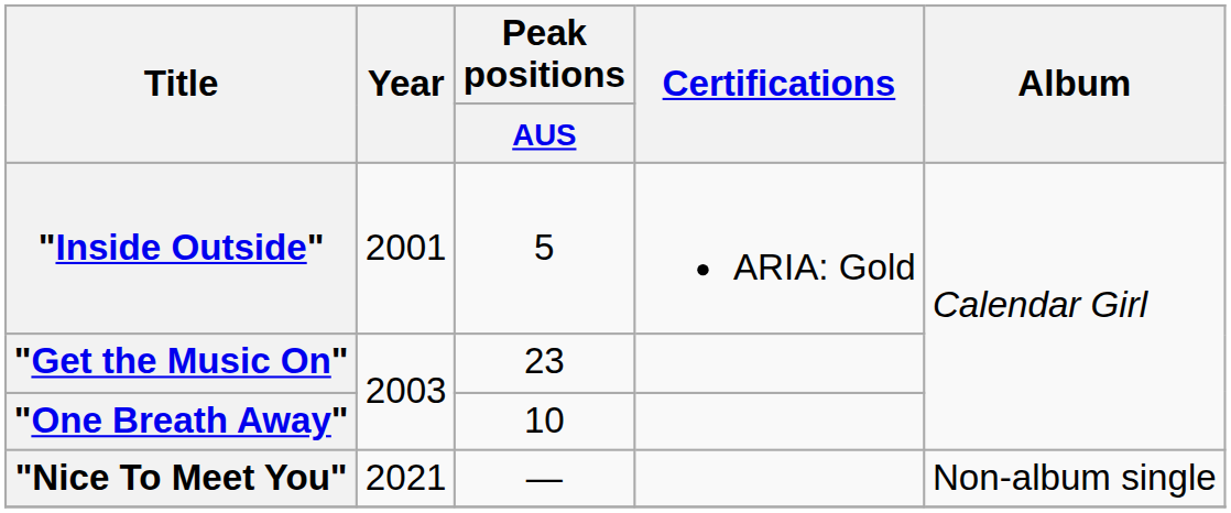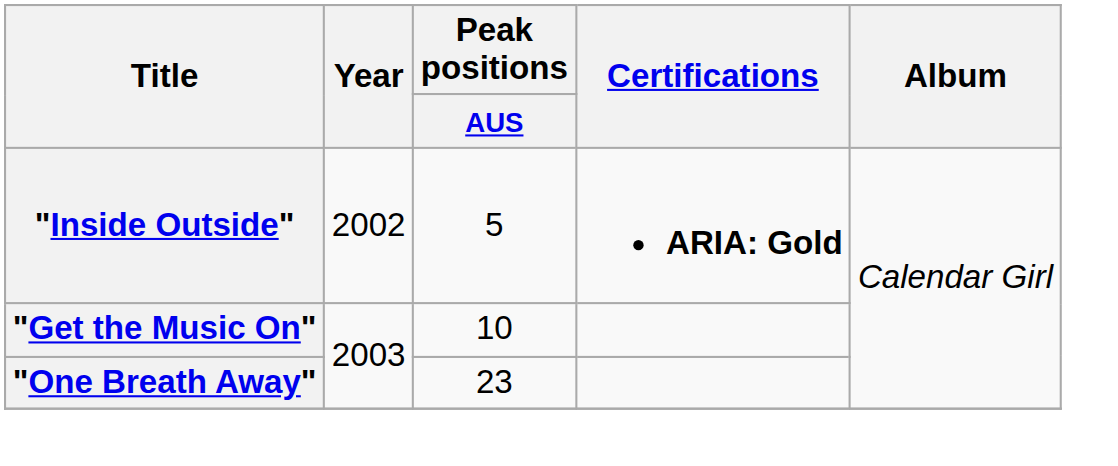 <table class="wikitable plainrowheaders" style="text-align:center;">
 <tr>
 <th rowspan="2" align="center">Title</th>
 <th rowspan="2" align="center">Year</th>
 <th colspan="1">Peak positions</th>
 <th rowspan="2" align="center"><a href='#'>Certifications</a></th>
 <th rowspan="2" align="center">Album</th>
 </tr>
 <tr>
 <th align="center" valign="center" width="50"><small><a href='#'>AUS</a></small><br></th>
 </tr>
 <tr>
 <th scope="row">"<a href='#'>Inside Outside</a>"</th>
-<td>2001</td>
+<td>2002</td>
 <td>5</td>
-<td><br><ul><li>ARIA: Gold</li></ul></td>
+<td><strong><br><ul><li>ARIA: Gold</li></ul></strong></td>
 <td rowspan="3" align="left"><em>Calendar Girl</em></td>
 </tr>
 <tr>
 <th scope="row">"<a href='#'>Get the Music On</a>"</th>
 <td rowspan="2">2003</td>
+<td>10</td>
+<td></td>
+</tr>
+<tr>
+<th scope="row">"<a href='#'>One Breath Away</a>"</th>
 <td>23</td>
 <td></td>
 </tr>
 <tr>
-<th scope="row">"<a href='#'>One Breath Away</a>"</th>
-<td>10</td>
-<td></td>
-</tr>
-<tr>
-<th scope="row">"Nice To Meet You"</th>
-<td>2021</td>
-<td align="center" valign="top">—</td>
-<td></td>
-<td>Non-album single</td>
-</tr>
-<tr>
 </tr>
 </table>
